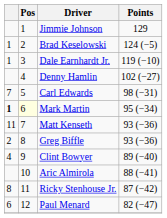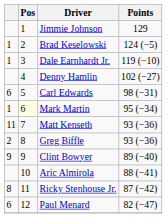 <table class="wikitable " style="font-size: 95%;">
 <tr>
 <th></th>
 <th>Pos</th>
 <th>Driver</th>
 <th>Points</th>
 </tr>
 <tr>
 <td align="left"></td>
 <td>1</td>
 <td><a href='#'>Jimmie Johnson</a></td>
 <td style="text-align:center;">129</td>
 </tr>
 <tr>
 <td align="left"> 1</td>
 <td>2</td>
 <td><a href='#'>Brad Keselowski</a></td>
 <td style="text-align:center;">124 (−5)</td>
 </tr>
 <tr>
 <td align="left"> 1</td>
 <td>3</td>
 <td><a href='#'>Dale Earnhardt Jr.</a></td>
 <td style="text-align:center;">119 (−10)</td>
 </tr>
 <tr>
 <td align="left"></td>
 <td>4</td>
 <td><a href='#'>Denny Hamlin</a></td>
 <td style="text-align:center;">102 (−27)</td>
 </tr>
 <tr>
-<td align="left"> 7</td>
+<td align="left"> 6</td>
 <td>5</td>
 <td><a href='#'>Carl Edwards</a></td>
 <td style="text-align:center;">98 (−31)</td>
 </tr>
 <tr>
-<td align="left"><strong> 1</strong></td>
+<td align="left"> 1</td>
 <td style="background: lightyellow;">6</td>
 <td><a href='#'>Mark Martin</a></td>
 <td style="text-align:center;">95 (−34)</td>
 </tr>
 <tr>
 <td align="left"> 11</td>
 <td>7</td>
 <td><a href='#'>Matt Kenseth</a></td>
 <td style="text-align:center;">93 (−36)</td>
 </tr>
 <tr>
 <td align="left"> 2</td>
 <td>8</td>
 <td><a href='#'>Greg Biffle</a></td>
 <td style="text-align:center;">93 (−36)</td>
 </tr>
 <tr>
-<td align="left"> 4</td>
+<td align="left"> 9</td>
 <td>9</td>
 <td><a href='#'>Clint Bowyer</a></td>
 <td style="text-align:center;">89 (−40)</td>
 </tr>
 <tr>
 <td align="left"></td>
 <td>10</td>
 <td><a href='#'>Aric Almirola</a></td>
 <td style="text-align:center;">88 (−41)</td>
 </tr>
 <tr>
 <td align="left"> 8</td>
 <td>11</td>
 <td><a href='#'>Ricky Stenhouse Jr.</a></td>
 <td style="text-align:center;">87 (−42)</td>
 </tr>
 <tr>
 <td align="left"> 6</td>
 <td>12</td>
 <td><a href='#'>Paul Menard</a></td>
 <td style="text-align:center;">82 (−47)</td>
 </tr>
 <tr>
 </tr>
 </table>
